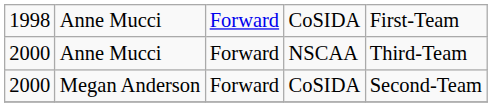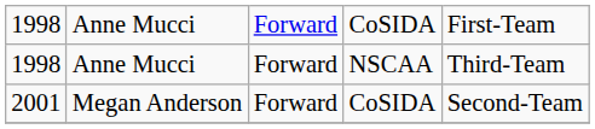 <table class="wikitable">
 <tr>
 <td>1998</td>
 <td> Anne Mucci</td>
 <td><a href='#'>Forward</a></td>
 <td>CoSIDA</td>
 <td>First-Team</td>
 </tr>
 <tr>
-<td>2000</td>
+<td>1998</td>
 <td> Anne Mucci</td>
 <td>Forward</td>
 <td>NSCAA</td>
 <td>Third-Team</td>
 </tr>
 <tr>
-<td>2000</td>
+<td>2001</td>
 <td> Megan Anderson</td>
 <td>Forward</td>
 <td>CoSIDA</td>
 <td>Second-Team</td>
 </tr>
 <tr>
 </tr>
 </table>
